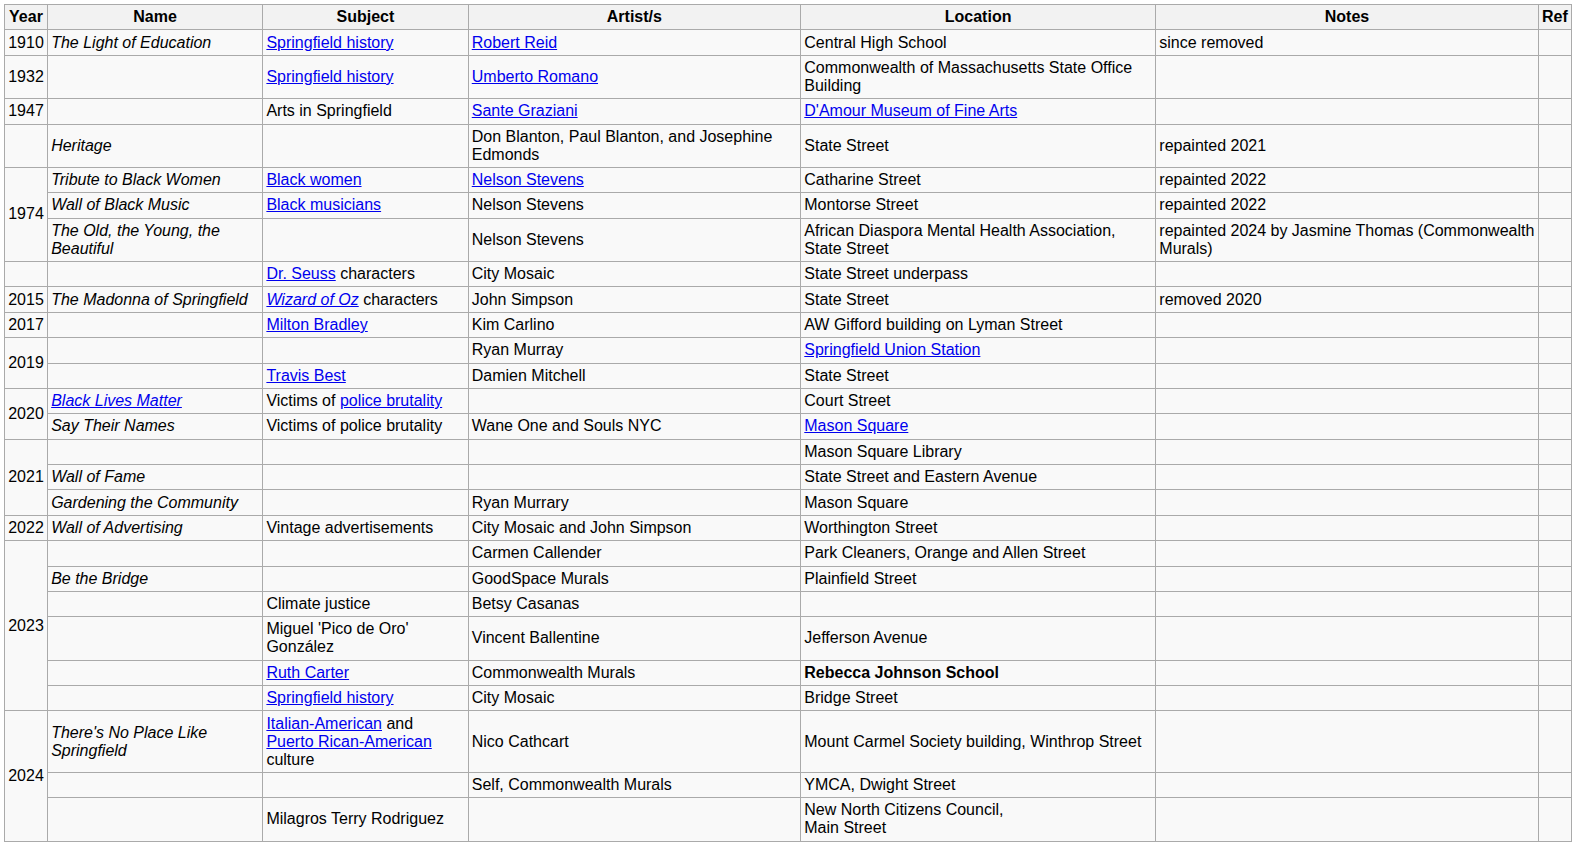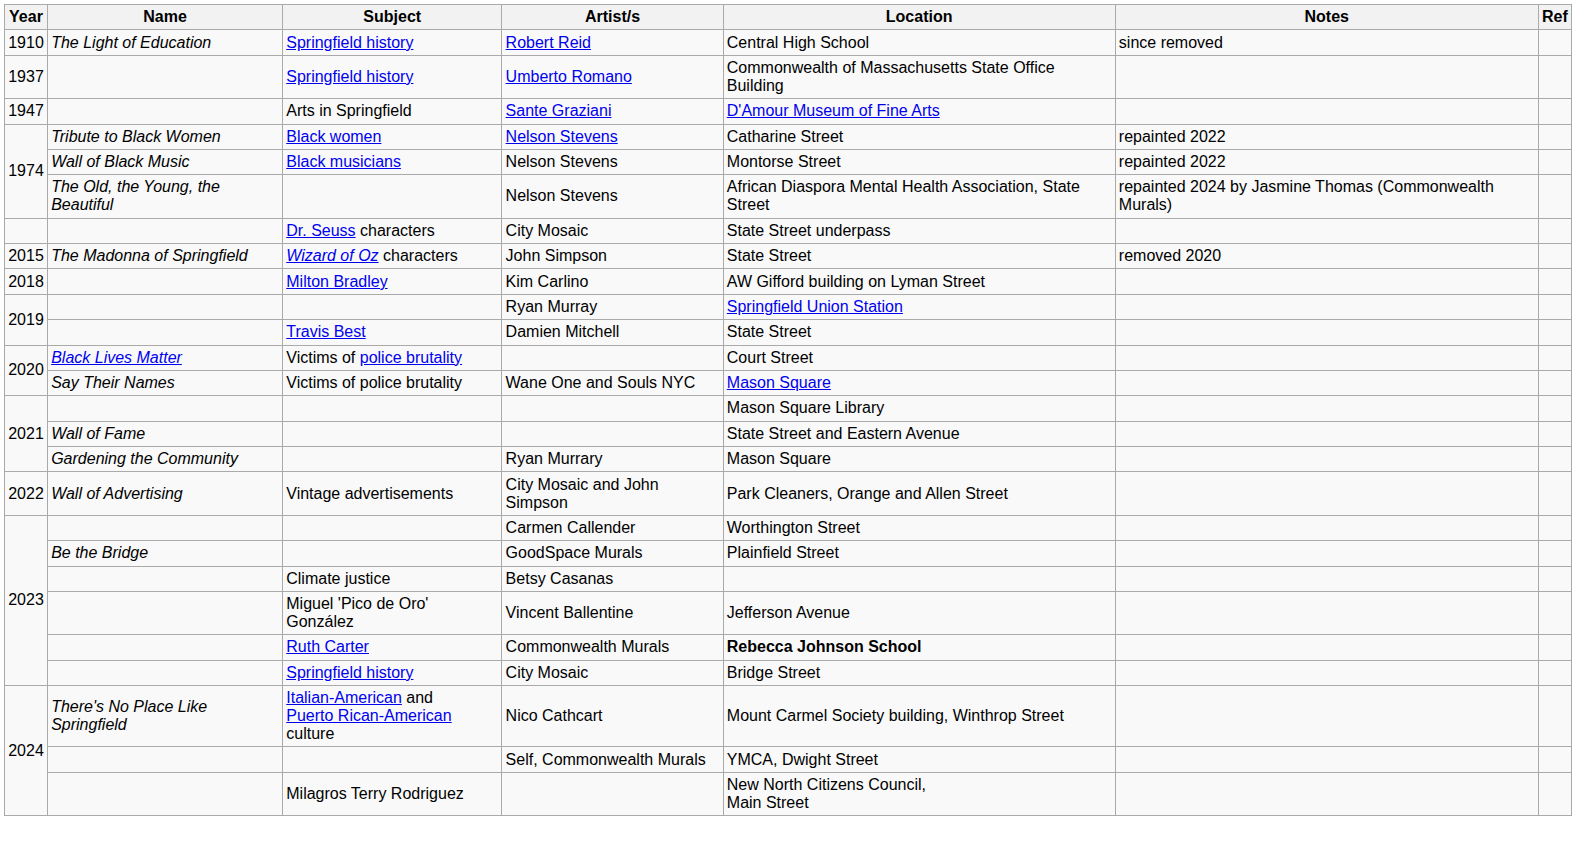 <table class="wikitable">
 <tr>
 <th>Year</th>
 <th>Name</th>
 <th>Subject</th>
 <th>Artist/s</th>
 <th>Location</th>
 <th>Notes</th>
 <th>Ref</th>
 </tr>
 <tr>
 <td>1910</td>
 <td><em>The Light of Education</em></td>
 <td><a href='#'>Springfield history</a></td>
 <td><a href='#'>Robert Reid</a></td>
 <td>Central High School</td>
 <td>since removed</td>
 <td></td>
 </tr>
 <tr>
-<td>1932</td>
+<td>1937</td>
 <td></td>
 <td><a href='#'>Springfield history</a></td>
 <td><a href='#'>Umberto Romano</a></td>
 <td>Commonwealth of Massachusetts State Office Building</td>
 <td></td>
 <td></td>
 </tr>
 <tr>
 <td>1947</td>
 <td></td>
 <td>Arts in Springfield</td>
 <td><a href='#'>Sante Graziani</a></td>
 <td><a href='#'>D'Amour Museum of Fine Arts</a></td>
 <td></td>
-<td></td>
-</tr>
-<tr>
-<td></td>
-<td><em>Heritage</em></td>
-<td></td>
-<td>Don Blanton, Paul Blanton, and Josephine Edmonds</td>
-<td>State Street</td>
-<td>repainted 2021</td>
 <td></td>
 </tr>
 <tr>
 <td rowspan="3">1974</td>
 <td><em>Tribute to Black Women</em></td>
 <td><a href='#'>Black women</a></td>
 <td><a href='#'>Nelson Stevens</a></td>
 <td>Catharine Street</td>
 <td>repainted 2022</td>
 <td></td>
 </tr>
 <tr>
 <td><em>Wall of Black Music</em></td>
 <td><a href='#'>Black musicians</a></td>
 <td>Nelson Stevens</td>
 <td>Montorse Street</td>
 <td>repainted 2022</td>
 <td></td>
 </tr>
 <tr>
 <td><em>The Old, the Young, the Beautiful</em></td>
 <td></td>
 <td>Nelson Stevens</td>
 <td>African Diaspora Mental Health Association, State Street</td>
 <td>repainted 2024 by Jasmine Thomas (Commonwealth Murals)</td>
 <td></td>
 </tr>
 <tr>
 <td></td>
 <td></td>
 <td><a href='#'>Dr. Seuss</a> characters</td>
 <td>City Mosaic</td>
 <td>State Street underpass</td>
 <td></td>
 <td></td>
 </tr>
 <tr>
 <td>2015</td>
 <td><em>The Madonna of Springfield</em></td>
 <td><a href='#'><em>Wizard of Oz</em></a> characters</td>
 <td>John Simpson</td>
 <td>State Street</td>
 <td>removed 2020</td>
 <td></td>
 </tr>
 <tr>
-<td>2017</td>
+<td>2018</td>
 <td></td>
 <td><a href='#'>Milton Bradley</a></td>
 <td>Kim Carlino</td>
 <td>AW Gifford building on Lyman Street</td>
 <td></td>
 <td></td>
 </tr>
 <tr>
 <td rowspan="2">2019</td>
 <td></td>
 <td></td>
 <td>Ryan Murray</td>
 <td><a href='#'>Springfield Union Station</a></td>
 <td></td>
 <td></td>
 </tr>
 <tr>
 <td></td>
 <td><a href='#'>Travis Best</a></td>
 <td>Damien Mitchell</td>
 <td>State Street</td>
 <td></td>
 <td></td>
 </tr>
 <tr>
 <td rowspan="2">2020</td>
 <td><a href='#'><em>Black Lives Matter</em></a></td>
 <td>Victims of <a href='#'>police brutality</a></td>
 <td></td>
 <td>Court Street</td>
 <td></td>
 <td></td>
 </tr>
 <tr>
 <td><em>Say Their Names</em></td>
 <td>Victims of police brutality</td>
 <td>Wane One and Souls NYC</td>
 <td><a href='#'>Mason Square</a></td>
 <td></td>
 <td></td>
 </tr>
 <tr>
 <td rowspan="3">2021</td>
 <td></td>
 <td></td>
 <td></td>
 <td>Mason Square Library</td>
 <td></td>
 <td></td>
 </tr>
 <tr>
 <td><em>Wall of Fame</em></td>
 <td></td>
 <td></td>
 <td>State Street and Eastern Avenue</td>
 <td></td>
 <td></td>
 </tr>
 <tr>
 <td><em>Gardening the Community</em></td>
 <td></td>
 <td>Ryan Murrary</td>
 <td>Mason Square</td>
 <td></td>
 <td></td>
 </tr>
 <tr>
 <td>2022</td>
 <td><em>Wall of Advertising</em></td>
 <td>Vintage advertisements</td>
 <td>City Mosaic and John Simpson</td>
-<td>Worthington Street</td>
+<td>Park Cleaners, Orange and Allen Street</td>
 <td></td>
 <td></td>
 </tr>
 <tr>
 <td rowspan="6">2023</td>
 <td></td>
 <td></td>
 <td>Carmen Callender</td>
-<td>Park Cleaners, Orange and Allen Street</td>
+<td>Worthington Street</td>
 <td></td>
 <td></td>
 </tr>
 <tr>
 <td><em>Be the Bridge</em></td>
 <td></td>
 <td>GoodSpace Murals</td>
 <td>Plainfield Street</td>
 <td></td>
 <td></td>
 </tr>
 <tr>
 <td></td>
 <td>Climate justice</td>
 <td>Betsy Casanas</td>
 <td></td>
 <td></td>
 <td></td>
 </tr>
 <tr>
 <td></td>
 <td>Miguel 'Pico de Oro' González</td>
 <td>Vincent Ballentine</td>
 <td>Jefferson Avenue</td>
 <td></td>
 <td></td>
 </tr>
 <tr>
 <td></td>
 <td><a href='#'>Ruth Carter</a></td>
 <td>Commonwealth Murals</td>
 <td><strong>Rebecca Johnson School</strong></td>
 <td></td>
 <td></td>
 </tr>
 <tr>
 <td></td>
 <td><a href='#'>Springfield history</a></td>
 <td>City Mosaic</td>
 <td>Bridge Street</td>
 <td></td>
 <td></td>
 </tr>
 <tr>
 <td rowspan="3">2024</td>
 <td><em>There's No Place Like Springfield</em></td>
 <td><a href='#'>Italian-American</a> and<br><a href='#'>Puerto Rican-American</a> culture</td>
 <td>Nico Cathcart</td>
 <td>Mount Carmel Society building, Winthrop Street</td>
 <td></td>
 <td></td>
 </tr>
 <tr>
 <td></td>
 <td></td>
 <td>Self, Commonwealth Murals</td>
 <td>YMCA, Dwight Street</td>
 <td></td>
 <td></td>
 </tr>
 <tr>
 <td></td>
 <td>Milagros Terry Rodriguez</td>
 <td></td>
 <td>New North Citizens Council,<br>Main Street</td>
 <td></td>
 <td></td>
 </tr>
 </table>
